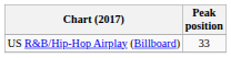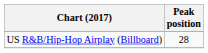 <table class="wikitable">
 <tr>
 <th align="center">Chart (2017)</th>
 <th align="center">Peak<br>position</th>
 </tr>
 <tr>
 </tr>
 <tr>
 <td align="left">US <a href='#'>R&B/Hip-Hop Airplay</a> (<a href='#'>Billboard</a>)</td>
-<td align="center">33</td>
+<td align="center">28</td>
 </tr>
 <tr>
 </tr>
 </table>
